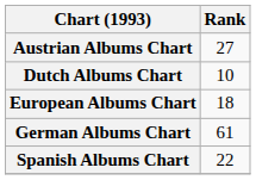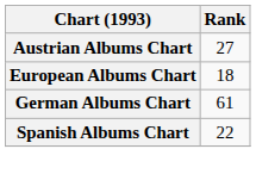 <table class="wikitable plainrowheaders sortable" style="text-align:center;" border="1">
 <tr>
 <th scope="col">Chart (1993)</th>
 <th scope="col">Rank</th>
 </tr>
 <tr>
 <th scope="row">Austrian Albums Chart</th>
 <td>27</td>
-</tr>
-<tr>
-<th scope="row">Dutch Albums Chart</th>
-<td>10</td>
 </tr>
 <tr>
 <th scope="row">European Albums Chart</th>
 <td>18</td>
 </tr>
 <tr>
 <th scope="row">German Albums Chart</th>
 <td>61</td>
 </tr>
 <tr>
 <th scope="row">Spanish Albums Chart</th>
 <td>22</td>
 </tr>
 <tr>
 </tr>
 </table>
